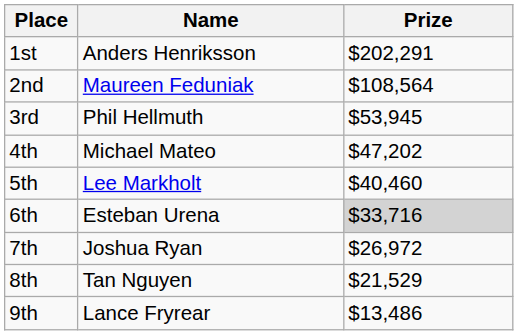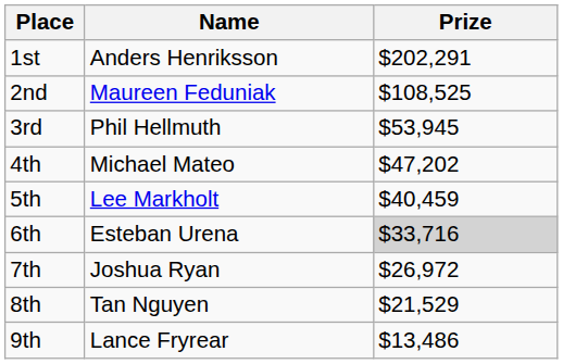 <table class="wikitable">
 <tr>
 <th width="50">Place</th>
 <th width="200">Name</th>
 <th width="125">Prize</th>
 </tr>
 <tr>
 <td>1st</td>
 <td>Anders Henriksson</td>
 <td>$202,291</td>
 </tr>
 <tr>
 <td>2nd</td>
 <td><a href='#'>Maureen Feduniak</a></td>
-<td>$108,564</td>
+<td>$108,525</td>
 </tr>
 <tr>
 <td>3rd</td>
 <td>Phil Hellmuth</td>
 <td>$53,945</td>
 </tr>
 <tr>
 <td>4th</td>
 <td>Michael Mateo</td>
 <td>$47,202</td>
 </tr>
 <tr>
 <td>5th</td>
 <td><a href='#'>Lee Markholt</a></td>
-<td>$40,460</td>
+<td>$40,459</td>
 </tr>
 <tr>
 <td>6th</td>
 <td>Esteban Urena</td>
 <td style="background: lightgrey;">$33,716</td>
 </tr>
 <tr>
 <td>7th</td>
 <td>Joshua Ryan</td>
 <td>$26,972</td>
 </tr>
 <tr>
 <td>8th</td>
 <td>Tan Nguyen</td>
 <td>$21,529</td>
 </tr>
 <tr>
 <td>9th</td>
 <td>Lance Fryrear</td>
 <td>$13,486</td>
 </tr>
 </table>
